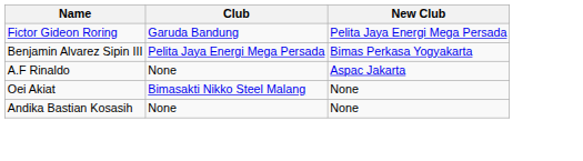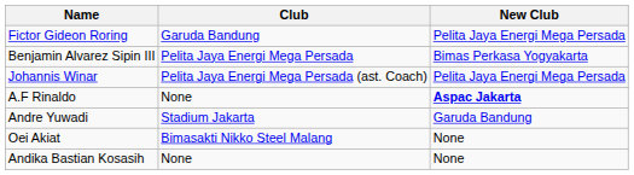 <table class="wikitable">
 <tr>
 <th>Name</th>
 <th>Club</th>
 <th>New Club</th>
 </tr>
 <tr>
 <td><a href='#'>Fictor Gideon Roring</a></td>
 <td><a href='#'>Garuda Bandung</a></td>
 <td><a href='#'>Pelita Jaya Energi Mega Persada</a></td>
 </tr>
 <tr>
 <td>Benjamin Alvarez Sipin III</td>
 <td><a href='#'>Pelita Jaya Energi Mega Persada</a></td>
 <td><a href='#'>Bimas Perkasa Yogyakarta</a></td>
 </tr>
 <tr>
+<td><a href='#'>Johannis Winar</a></td>
+<td><a href='#'>Pelita Jaya Energi Mega Persada</a> (ast. Coach)</td>
+<td><a href='#'>Pelita Jaya Energi Mega Persada</a></td>
+</tr>
+<tr>
 <td>A.F Rinaldo</td>
 <td>None</td>
-<td><a href='#'>Aspac Jakarta</a></td>
+<td><strong><a href='#'>Aspac Jakarta</a></strong></td>
+</tr>
+<tr>
+<td>Andre Yuwadi</td>
+<td><a href='#'>Stadium Jakarta</a></td>
+<td><a href='#'>Garuda Bandung</a></td>
 </tr>
 <tr>
 <td>Oei Akiat</td>
 <td><a href='#'>Bimasakti Nikko Steel Malang</a></td>
 <td>None</td>
 </tr>
 <tr>
 <td>Andika Bastian Kosasih</td>
 <td>None</td>
 <td>None</td>
 </tr>
 </table>
